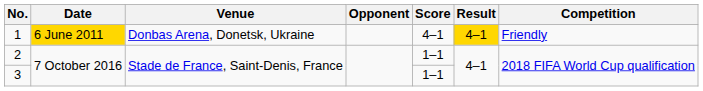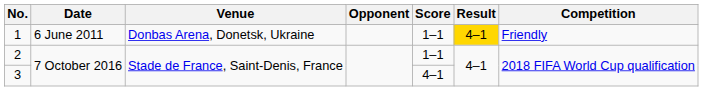 <table class="wikitable sortable">
 <tr>
 <th>No.</th>
 <th>Date</th>
 <th>Venue</th>
 <th>Opponent</th>
 <th>Score</th>
 <th>Result</th>
 <th>Competition</th>
 </tr>
 <tr>
 <td align=center>1</td>
-<td style="background: gold;">6 June 2011</td>
+<td>6 June 2011</td>
 <td><a href='#'>Donbas Arena</a>, Donetsk, Ukraine</td>
 <td></td>
-<td align=center>4–1</td>
+<td align=center>1–1</td>
 <td align=center style="background: gold;">4–1</td>
 <td><a href='#'>Friendly</a></td>
 </tr>
 <tr>
 <td align=center>2</td>
 <td rowspan="2">7 October 2016</td>
 <td rowspan="2"><a href='#'>Stade de France</a>, Saint-Denis, France</td>
 <td rowspan="2"></td>
 <td align=center>1–1</td>
 <td rowspan="2" style="text-align:center">4–1</td>
 <td rowspan="2"><a href='#'>2018 FIFA World Cup qualification</a></td>
 </tr>
 <tr>
 <td align=center>3</td>
-<td align=center>1–1</td>
+<td align=center>4–1</td>
 </tr>
 </table>
